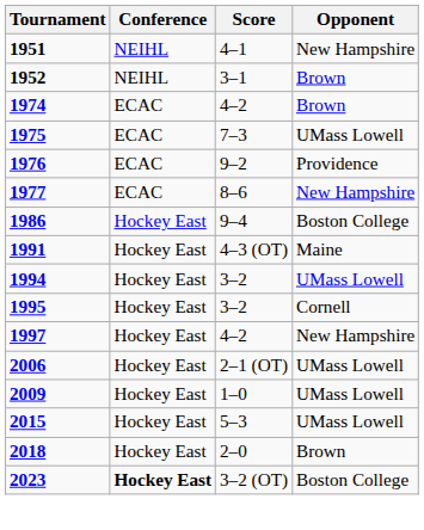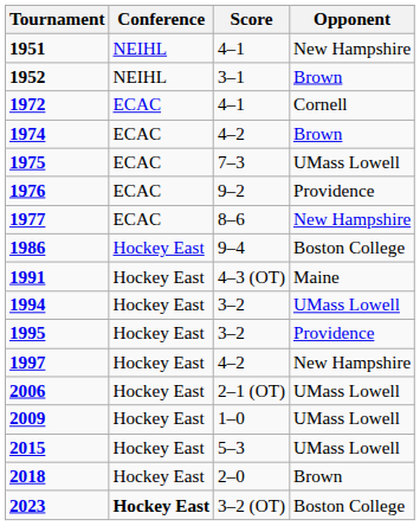 <table class="wikitable">
 <tr>
 <th>Tournament</th>
 <th>Conference</th>
 <th>Score</th>
 <th>Opponent</th>
 </tr>
 <tr>
 <td><strong>1951</strong></td>
 <td><a href='#'>NEIHL</a></td>
 <td>4–1</td>
 <td>New Hampshire</td>
 </tr>
 <tr>
 <td><strong>1952</strong></td>
 <td>NEIHL</td>
 <td>3–1</td>
 <td><a href='#'>Brown</a></td>
+</tr>
+<tr>
+<td><strong><a href='#'>1972</a></strong></td>
+<td><a href='#'>ECAC</a></td>
+<td>4–1</td>
+<td>Cornell</td>
 </tr>
 <tr>
 <td><strong><a href='#'>1974</a></strong></td>
 <td>ECAC</td>
 <td>4–2</td>
 <td><a href='#'>Brown</a></td>
 </tr>
 <tr>
 <td><strong><a href='#'>1975</a></strong></td>
 <td>ECAC</td>
 <td>7–3</td>
 <td>UMass Lowell</td>
 </tr>
 <tr>
 <td><strong><a href='#'>1976</a></strong></td>
 <td>ECAC</td>
 <td>9–2</td>
 <td>Providence</td>
 </tr>
 <tr>
 <td><strong><a href='#'>1977</a></strong></td>
 <td>ECAC</td>
 <td>8–6</td>
 <td><a href='#'>New Hampshire</a></td>
 </tr>
 <tr>
 <td><strong><a href='#'>1986</a></strong></td>
 <td><a href='#'>Hockey East</a></td>
 <td>9–4</td>
 <td>Boston College</td>
 </tr>
 <tr>
 <td><strong><a href='#'>1991</a></strong></td>
 <td>Hockey East</td>
 <td>4–3 (OT)</td>
 <td>Maine</td>
 </tr>
 <tr>
 <td><strong><a href='#'>1994</a></strong></td>
 <td>Hockey East</td>
 <td>3–2</td>
 <td><a href='#'>UMass Lowell</a></td>
 </tr>
 <tr>
 <td><strong><a href='#'>1995</a></strong></td>
 <td>Hockey East</td>
 <td>3–2</td>
-<td>Cornell</td>
+<td><a href='#'>Providence</a></td>
 </tr>
 <tr>
 <td><strong><a href='#'>1997</a></strong></td>
 <td>Hockey East</td>
 <td>4–2</td>
 <td>New Hampshire</td>
 </tr>
 <tr>
 <td><strong><a href='#'>2006</a></strong></td>
 <td>Hockey East</td>
 <td>2–1 (OT)</td>
 <td>UMass Lowell</td>
 </tr>
 <tr>
 <td><strong><a href='#'>2009</a></strong></td>
 <td>Hockey East</td>
 <td>1–0</td>
 <td>UMass Lowell</td>
 </tr>
 <tr>
 <td><strong><a href='#'>2015</a></strong></td>
 <td>Hockey East</td>
 <td>5–3</td>
 <td>UMass Lowell</td>
 </tr>
 <tr>
 <td><strong><a href='#'>2018</a></strong></td>
 <td>Hockey East</td>
 <td>2–0</td>
 <td>Brown</td>
 </tr>
 <tr>
 <td><strong><a href='#'>2023</a></strong></td>
 <td><strong>Hockey East</strong></td>
 <td>3–2 (OT)</td>
 <td>Boston College</td>
 </tr>
 </table>
